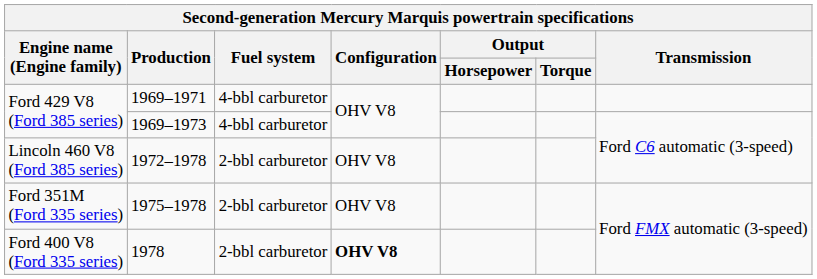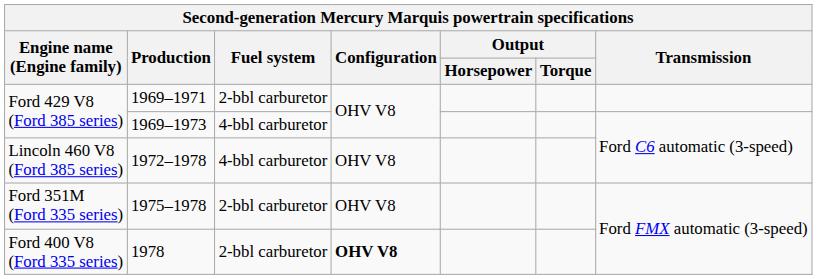 <table class="wikitable">
 <tr>
 <th colspan="7">Second-generation Mercury Marquis powertrain specifications</th>
 </tr>
 <tr>
 <th rowspan="2">Engine name<br>(Engine family)</th>
 <th rowspan="2">Production</th>
 <th rowspan="2">Fuel system</th>
 <th rowspan="2">Configuration</th>
 <th colspan="2">Output</th>
 <th rowspan="2">Transmission</th>
 </tr>
 <tr>
 <th>Horsepower</th>
 <th>Torque</th>
 </tr>
 <tr>
 <td rowspan="2">Ford 429 V8<br>(<a href='#'>Ford 385 series</a>)</td>
 <td>1969–1971</td>
-<td>4-bbl carburetor</td>
+<td>2-bbl carburetor</td>
 <td rowspan="2"> OHV V8</td>
 <td></td>
 <td></td>
 </tr>
 <tr>
 <td>1969–1973</td>
 <td>4-bbl carburetor</td>
 <td></td>
 <td></td>
 <td rowspan="2">Ford <a href='#'><em>C6</em></a> automatic (3-speed)</td>
 </tr>
 <tr>
 <td>Lincoln 460 V8<br>(<a href='#'>Ford 385 series</a>)</td>
 <td>1972–1978</td>
-<td>2-bbl carburetor</td>
+<td>4-bbl carburetor</td>
 <td> OHV V8</td>
 <td></td>
 <td></td>
 </tr>
 <tr>
 <td>Ford 351M<br>(<a href='#'>Ford 335 series</a>)</td>
 <td>1975–1978</td>
 <td>2-bbl carburetor</td>
 <td> OHV V8</td>
 <td></td>
 <td></td>
 <td rowspan="2">Ford <a href='#'><em>FMX</em></a> automatic (3-speed)</td>
 </tr>
 <tr>
 <td>Ford 400 V8<br>(<a href='#'>Ford 335 series</a>)</td>
 <td>1978</td>
 <td>2-bbl carburetor</td>
 <td><strong> OHV V8</strong></td>
 <td></td>
 <td></td>
 </tr>
 </table>
